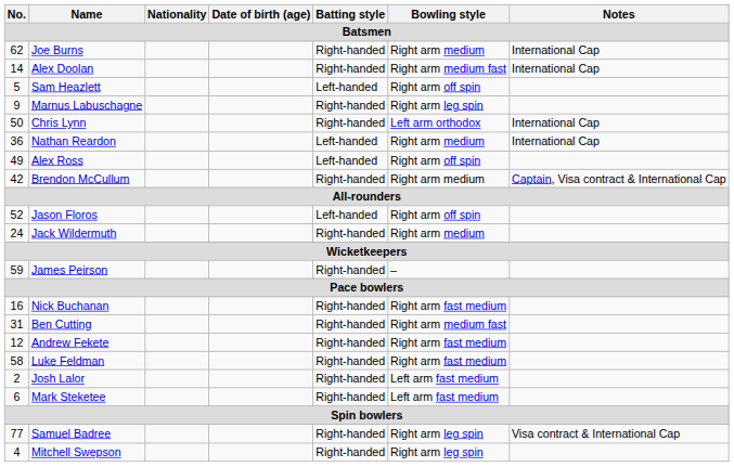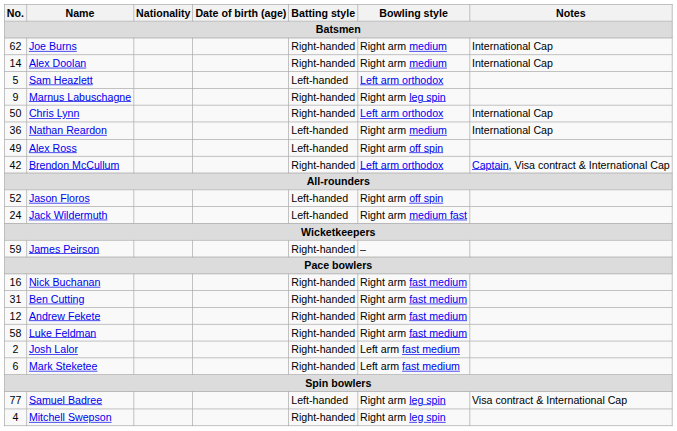 <table class="wikitable" style="font-size:95%;">
 <tr>
 <th>No.</th>
 <th>Name</th>
 <th>Nationality</th>
 <th>Date of birth (age)</th>
 <th>Batting style</th>
 <th>Bowling style</th>
 <th>Notes</th>
 </tr>
 <tr>
 <th colspan="7"  style="background:#dcdcdc; text-align:center;">Batsmen</th>
 </tr>
 <tr>
 <td style="text-align:center">62</td>
 <td><a href='#'>Joe Burns</a></td>
 <td></td>
 <td></td>
 <td>Right-handed</td>
 <td>Right arm <a href='#'>medium</a></td>
 <td>International Cap</td>
 </tr>
 <tr>
 <td style="text-align:center">14</td>
 <td><a href='#'>Alex Doolan</a></td>
 <td></td>
 <td></td>
 <td>Right-handed</td>
-<td>Right arm <a href='#'>medium fast</a></td>
+<td>Right arm <a href='#'>medium</a></td>
 <td>International Cap</td>
 </tr>
 <tr>
 <td style="text-align:center">5</td>
 <td><a href='#'>Sam Heazlett</a></td>
 <td></td>
 <td></td>
 <td>Left-handed</td>
-<td>Right arm <a href='#'>off spin</a></td>
+<td><a href='#'>Left arm orthodox</a></td>
 <td></td>
 </tr>
 <tr>
 <td style="text-align:center">9</td>
 <td><a href='#'>Marnus Labuschagne</a></td>
 <td></td>
 <td></td>
 <td>Right-handed</td>
 <td>Right arm <a href='#'>leg spin</a></td>
 <td></td>
 </tr>
 <tr>
 <td style="text-align:center">50</td>
 <td><a href='#'>Chris Lynn</a></td>
 <td></td>
 <td></td>
 <td>Right-handed</td>
 <td><a href='#'>Left arm orthodox</a></td>
 <td>International Cap</td>
 </tr>
 <tr>
 <td style="text-align:center">36</td>
 <td><a href='#'>Nathan Reardon</a></td>
 <td></td>
 <td></td>
 <td>Left-handed</td>
 <td>Right arm <a href='#'>medium</a></td>
 <td>International Cap</td>
 </tr>
 <tr>
 <td style="text-align:center">49</td>
 <td><a href='#'>Alex Ross</a></td>
 <td></td>
 <td></td>
 <td>Left-handed</td>
 <td>Right arm <a href='#'>off spin</a></td>
 <td></td>
 </tr>
 <tr>
 <td style="text-align:center">42</td>
 <td><a href='#'>Brendon McCullum</a></td>
 <td></td>
 <td></td>
 <td>Right-handed</td>
-<td>Right arm medium</td>
+<td><a href='#'>Left arm orthodox</a></td>
 <td><a href='#'>Captain</a>, Visa contract & International Cap</td>
 </tr>
 <tr>
 <th colspan="7"  style="background:#dcdcdc; text-align:center;">All-rounders</th>
 </tr>
 <tr>
 <td style="text-align:center">52</td>
 <td><a href='#'>Jason Floros</a></td>
 <td></td>
 <td></td>
 <td>Left-handed</td>
 <td>Right arm <a href='#'>off spin</a></td>
 <td></td>
 </tr>
 <tr>
 <td style="text-align:center">24</td>
 <td><a href='#'>Jack Wildermuth</a></td>
 <td></td>
 <td></td>
-<td>Right-handed</td>
-<td>Right arm <a href='#'>medium</a></td>
+<td>Left-handed</td>
+<td>Right arm <a href='#'>medium fast</a></td>
 <td></td>
 </tr>
 <tr>
 <th colspan="7"  style="background:#dcdcdc; text-align:center;">Wicketkeepers</th>
 </tr>
 <tr>
 <td style="text-align:center">59</td>
 <td><a href='#'>James Peirson</a></td>
 <td></td>
 <td></td>
 <td>Right-handed</td>
 <td>–</td>
 <td></td>
 </tr>
 <tr>
 <th colspan="7"  style="background:#dcdcdc; text-align:center;">Pace bowlers</th>
 </tr>
 <tr>
 <td style="text-align:center">16</td>
 <td><a href='#'>Nick Buchanan</a></td>
 <td></td>
 <td></td>
 <td>Right-handed</td>
 <td>Right arm <a href='#'>fast medium</a></td>
 <td></td>
 </tr>
 <tr>
 <td style="text-align:center">31</td>
 <td><a href='#'>Ben Cutting</a></td>
 <td></td>
 <td></td>
 <td>Right-handed</td>
-<td>Right arm <a href='#'>medium fast</a></td>
+<td>Right arm <a href='#'>fast medium</a></td>
 <td></td>
 </tr>
 <tr>
 <td style="text-align:center">12</td>
 <td><a href='#'>Andrew Fekete</a></td>
 <td></td>
 <td></td>
 <td>Right-handed</td>
 <td>Right arm <a href='#'>fast medium</a></td>
 <td></td>
 </tr>
 <tr>
 <td style="text-align:center">58</td>
 <td><a href='#'>Luke Feldman</a></td>
 <td></td>
 <td></td>
 <td>Right-handed</td>
 <td>Right arm <a href='#'>fast medium</a></td>
 <td></td>
 </tr>
 <tr>
 <td style="text-align:center">2</td>
 <td><a href='#'>Josh Lalor</a></td>
 <td></td>
 <td></td>
 <td>Right-handed</td>
 <td>Left arm <a href='#'>fast medium</a></td>
 <td></td>
 </tr>
 <tr>
 <td style="text-align:center">6</td>
 <td><a href='#'>Mark Steketee</a></td>
 <td></td>
 <td></td>
 <td>Right-handed</td>
 <td>Left arm <a href='#'>fast medium</a></td>
 <td></td>
 </tr>
 <tr>
 <th colspan="7"  style="background:#dcdcdc; text-align:center;">Spin bowlers</th>
 </tr>
 <tr>
 <td style="text-align:center">77</td>
 <td><a href='#'>Samuel Badree</a></td>
 <td></td>
 <td></td>
-<td>Right-handed</td>
+<td>Left-handed</td>
 <td>Right arm <a href='#'>leg spin</a></td>
 <td>Visa contract & International Cap</td>
 </tr>
 <tr>
 <td style="text-align:center">4</td>
 <td><a href='#'>Mitchell Swepson</a></td>
 <td></td>
 <td></td>
 <td>Right-handed</td>
 <td>Right arm <a href='#'>leg spin</a></td>
 <td></td>
 </tr>
 </table>
